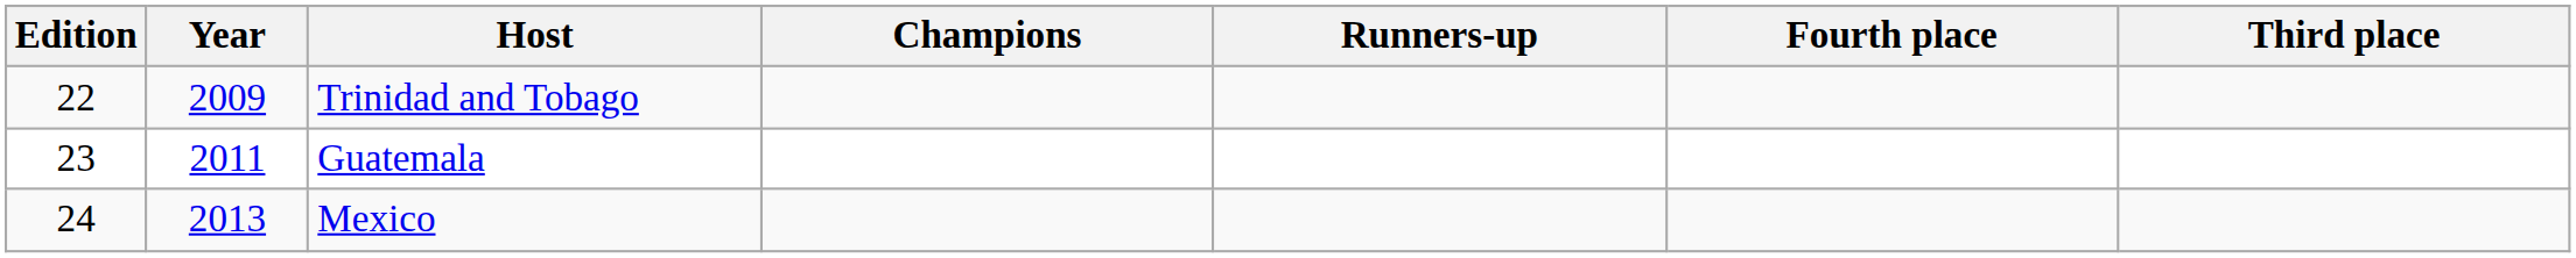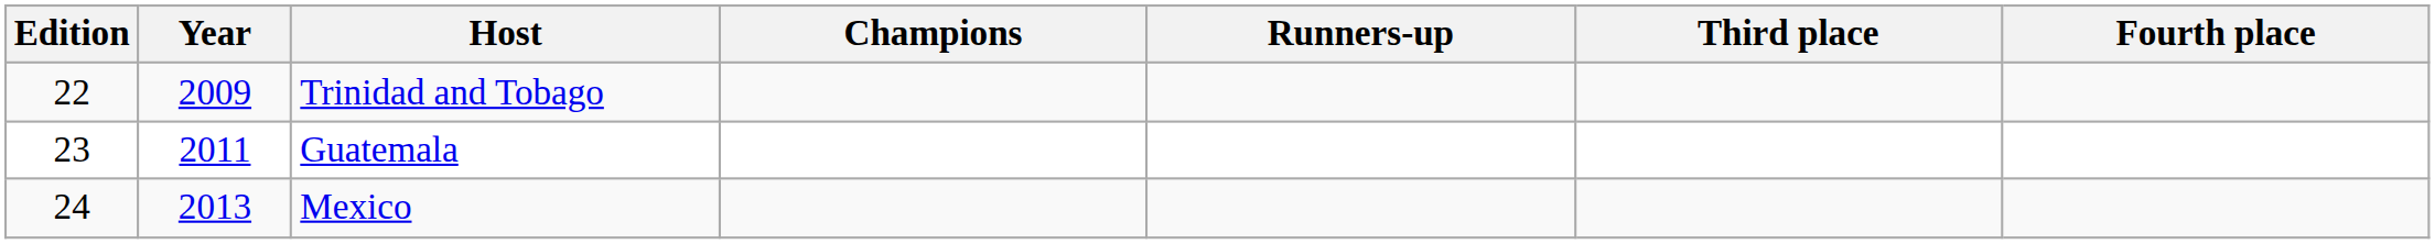 <table class="wikitable">
 <tr>
 <th width="30">Edition</th>
 <th width="60">Year</th>
 <th width="180">Host</th>
 <th width="180">Champions</th>
 <th width="180">Runners-up</th>
+<th width="180">Third place</th>
 <th width="180">Fourth place</th>
-<th width="180">Third place</th>
 </tr>
 <tr>
 <td align="center">22</td>
 <td align="center"><a href='#'>2009</a></td>
 <td> <a href='#'>Trinidad and Tobago</a></td>
 <td></td>
 <td></td>
 <td></td>
 <td></td>
 </tr>
 <tr bgcolor="FFFFFF">
 <td align="center">23</td>
 <td align="center"><a href='#'>2011</a></td>
 <td> <a href='#'>Guatemala</a></td>
 <td></td>
 <td></td>
 <td></td>
 <td></td>
 </tr>
 <tr>
 <td align="center">24</td>
 <td align="center"><a href='#'>2013</a></td>
 <td> <a href='#'>Mexico</a></td>
 <td></td>
 <td></td>
 <td></td>
 <td></td>
 </tr>
 </table>
